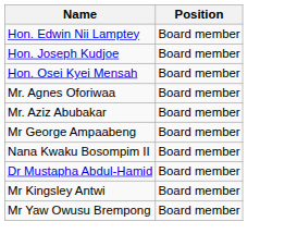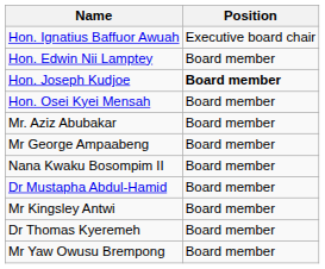 <table class="wikitable">
 <tr>
 <th>Name</th>
 <th>Position</th>
+</tr>
+<tr>
+<td><a href='#'>Hon. Ignatius Baffuor Awuah</a></td>
+<td>Executive board chair</td>
 </tr>
 <tr>
 <td><a href='#'>Hon. Edwin Nii Lamptey</a></td>
 <td>Board member</td>
 </tr>
 <tr>
 <td><a href='#'>Hon. Joseph Kudjoe</a></td>
-<td>Board member</td>
+<td><strong>Board member</strong></td>
 </tr>
 <tr>
 <td><a href='#'>Hon. Osei Kyei Mensah</a></td>
-<td>Board member</td>
-</tr>
-<tr>
-<td>Mr. Agnes Oforiwaa</td>
 <td>Board member</td>
 </tr>
 <tr>
 <td>Mr. Aziz Abubakar</td>
 <td>Board member</td>
 </tr>
 <tr>
 <td>Mr George Ampaabeng</td>
 <td>Board member</td>
 </tr>
 <tr>
 <td>Nana Kwaku Bosompim II</td>
 <td>Board member</td>
 </tr>
 <tr>
 <td><a href='#'>Dr Mustapha Abdul-Hamid</a></td>
 <td>Board member</td>
 </tr>
 <tr>
 <td>Mr Kingsley Antwi</td>
 <td>Board member</td>
 </tr>
 <tr>
+<td>Dr Thomas Kyeremeh</td>
+<td>Board member</td>
+</tr>
+<tr>
 <td>Mr Yaw Owusu Brempong</td>
 <td>Board member</td>
 </tr>
 </table>
